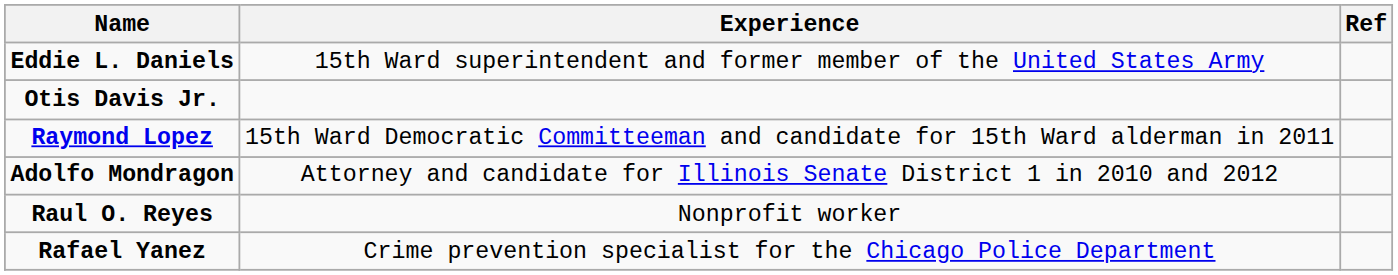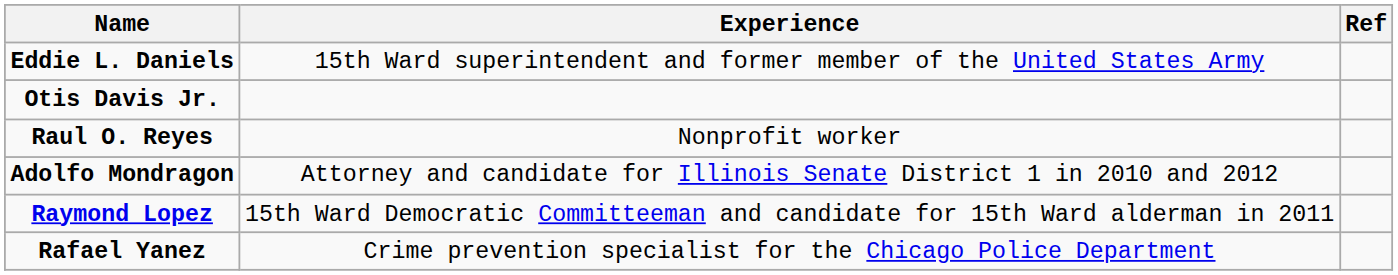 <table class="wikitable" style="text-align:center">
 <tr>
 <th>Name</th>
 <th>Experience</th>
 <th>Ref</th>
 </tr>
 <tr>
 <td><strong>Eddie L. Daniels</strong></td>
 <td>15th Ward superintendent and former member of the <a href='#'>United States Army</a></td>
 <td></td>
 </tr>
 <tr>
 <td><strong>Otis Davis Jr.</strong></td>
 <td></td>
 <td></td>
 </tr>
 <tr>
-<td><strong><a href='#'>Raymond Lopez</a></strong></td>
-<td>15th Ward Democratic <a href='#'>Committeeman</a> and candidate for 15th Ward alderman in 2011</td>
+<td><strong>Raul O. Reyes</strong></td>
+<td>Nonprofit worker</td>
 <td></td>
 </tr>
 <tr>
 <td><strong>Adolfo Mondragon</strong></td>
 <td>Attorney and candidate for <a href='#'>Illinois Senate</a> District 1 in 2010 and 2012</td>
 <td></td>
 </tr>
 <tr>
-<td><strong>Raul O. Reyes</strong></td>
-<td>Nonprofit worker</td>
+<td><strong><a href='#'>Raymond Lopez</a></strong></td>
+<td>15th Ward Democratic <a href='#'>Committeeman</a> and candidate for 15th Ward alderman in 2011</td>
 <td></td>
 </tr>
 <tr>
 <td><strong>Rafael Yanez</strong></td>
 <td>Crime prevention specialist for the <a href='#'>Chicago Police Department</a></td>
 <td></td>
 </tr>
 </table>
